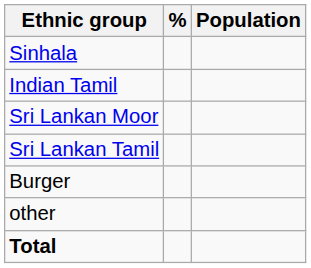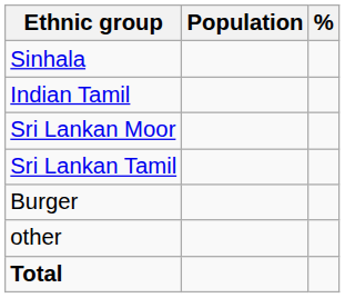 <table class="wikitable">
 <tr>
 <th>Ethnic group</th>
+<th>Population</th>
 <th>%</th>
-<th>Population</th>
 </tr>
 <tr>
 <td><a href='#'>Sinhala</a></td>
 <td></td>
 <td></td>
 </tr>
 <tr>
 <td><a href='#'>Indian Tamil</a></td>
 <td></td>
 <td></td>
 </tr>
 <tr>
 <td><a href='#'>Sri Lankan Moor</a></td>
 <td></td>
 <td></td>
 </tr>
 <tr>
 <td><a href='#'>Sri Lankan Tamil</a></td>
 <td></td>
 <td></td>
 </tr>
 <tr>
 <td>Burger</td>
 <td></td>
 <td></td>
 </tr>
 <tr>
 <td>other</td>
 <td></td>
 <td></td>
 </tr>
 <tr>
 <td><strong>Total</strong></td>
 <td></td>
 <td></td>
 </tr>
 </table>
